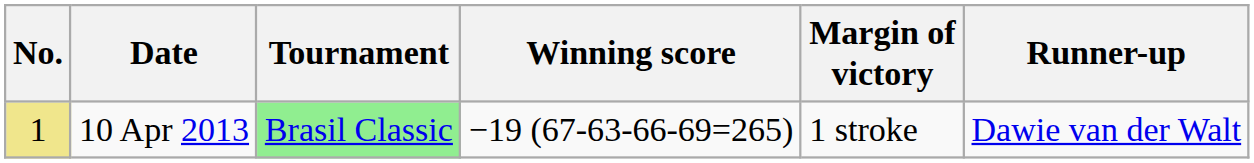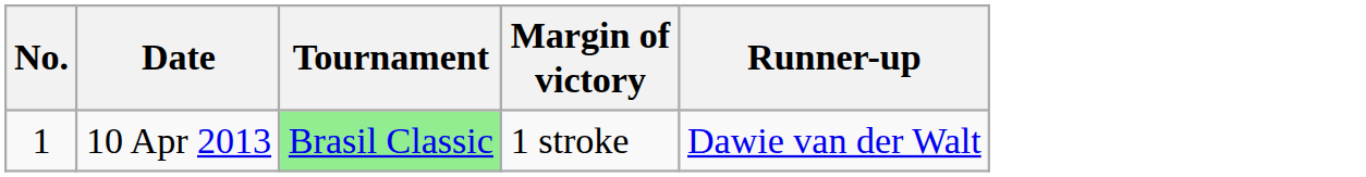 <table class="wikitable" style="font-size:95%;">
 <tr>
 <th>No.</th>
 <th>Date</th>
 <th>Tournament</th>
-<th>Winning score</th>
 <th>Margin of<br>victory</th>
 <th>Runner-up</th>
 </tr>
 <tr>
-<td align=center style="background: khaki;">1</td>
+<td align=center>1</td>
 <td align=right>10 Apr <a href='#'>2013</a></td>
 <td style="background: lightgreen;"><a href='#'>Brasil Classic</a></td>
-<td>−19 (67-63-66-69=265)</td>
 <td>1 stroke</td>
 <td> <a href='#'>Dawie van der Walt</a></td>
 </tr>
 </table>
